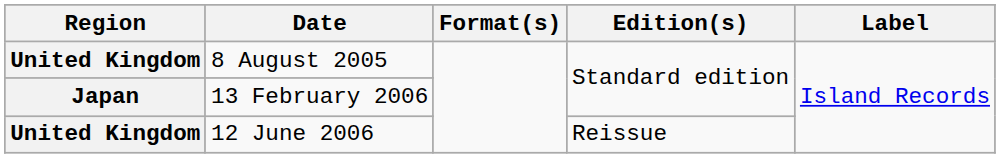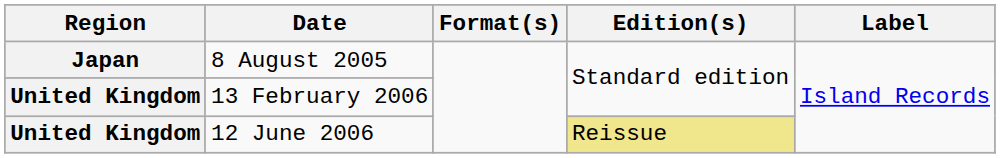 <table class="wikitable plainrowheaders">
 <tr>
 <th scope="col">Region</th>
 <th scope="col">Date</th>
 <th scope="col">Format(s)</th>
 <th scope="col">Edition(s)</th>
 <th scope="col">Label</th>
 </tr>
 <tr>
-<th scope="row">United Kingdom</th>
+<th scope="row">Japan</th>
 <td rowspan="1">8 August 2005</td>
 <td rowspan="3"></td>
 <td rowspan="2">Standard edition</td>
 <td rowspan="3"><a href='#'>Island Records</a></td>
 </tr>
 <tr>
-<th scope="row">Japan</th>
+<th scope="row">United Kingdom</th>
 <td>13 February 2006</td>
 </tr>
 <tr>
 <th scope="row">United Kingdom</th>
 <td>12 June 2006</td>
-<td rowspan="1">Reissue</td>
+<td rowspan="1" style="background: khaki;">Reissue</td>
 </tr>
 </table>
